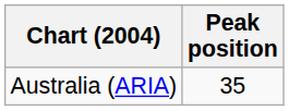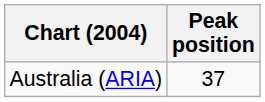 <table class="wikitable">
 <tr>
 <th align="left">Chart (2004)</th>
 <th align="left">Peak<br>position</th>
 </tr>
 <tr>
 <td align="left">Australia (<a href='#'>ARIA</a>) </td>
-<td align="center">35</td>
+<td align="center">37</td>
 </tr>
 </table>
